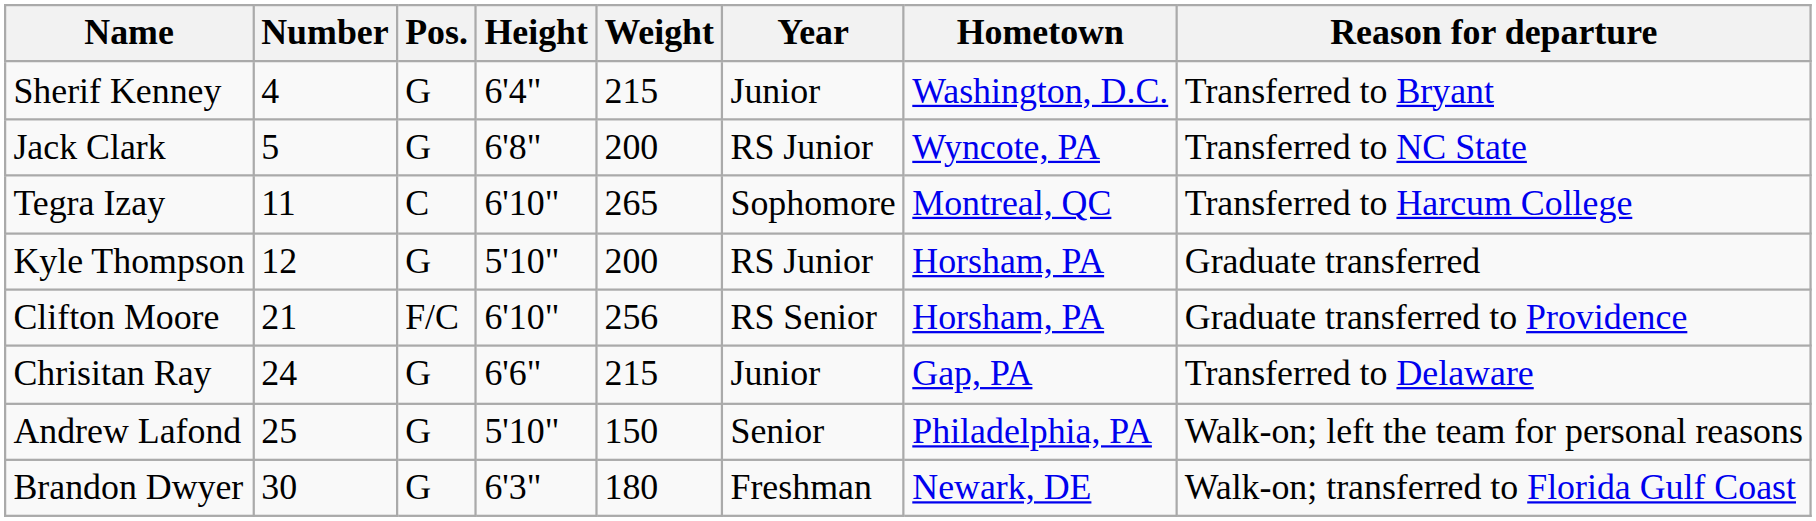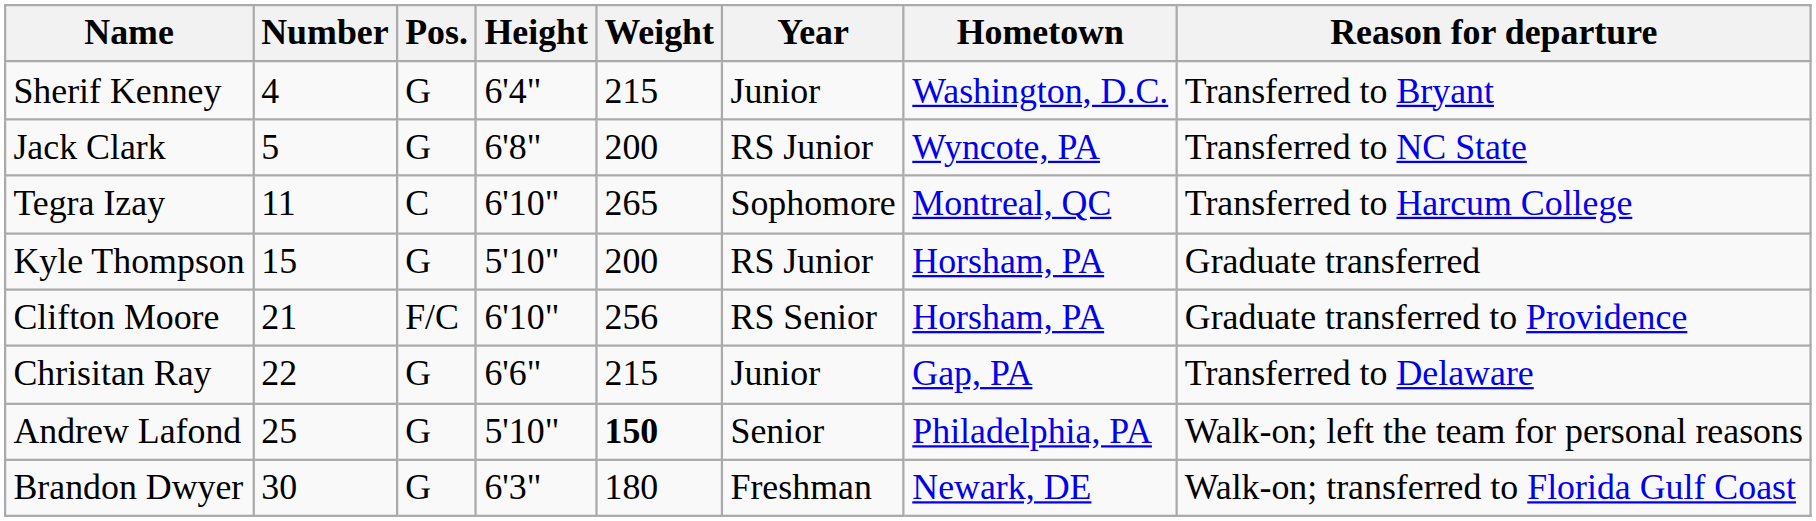 <table class="wikitable sortable" border="1">
 <tr>
 <th>Name</th>
 <th>Number</th>
 <th>Pos.</th>
 <th>Height</th>
 <th>Weight</th>
 <th>Year</th>
 <th>Hometown</th>
 <th class="unsortable">Reason for departure</th>
 </tr>
 <tr>
 <td>Sherif Kenney</td>
 <td>4</td>
 <td>G</td>
 <td>6'4"</td>
 <td>215</td>
 <td>Junior</td>
 <td><a href='#'>Washington, D.C.</a></td>
 <td>Transferred to <a href='#'>Bryant</a></td>
 </tr>
 <tr>
 <td>Jack Clark</td>
 <td>5</td>
 <td>G</td>
 <td>6'8"</td>
 <td>200</td>
 <td>RS Junior</td>
 <td><a href='#'>Wyncote, PA</a></td>
 <td>Transferred to <a href='#'>NC State</a></td>
 </tr>
 <tr>
 <td>Tegra Izay</td>
 <td>11</td>
 <td>C</td>
 <td>6'10"</td>
 <td>265</td>
 <td>Sophomore</td>
 <td><a href='#'>Montreal, QC</a></td>
 <td>Transferred to <a href='#'>Harcum College</a></td>
 </tr>
 <tr>
 <td>Kyle Thompson</td>
-<td>12</td>
+<td>15</td>
 <td>G</td>
 <td>5'10"</td>
 <td>200</td>
 <td>RS Junior</td>
 <td><a href='#'>Horsham, PA</a></td>
 <td>Graduate transferred</td>
 </tr>
 <tr>
 <td>Clifton Moore</td>
 <td>21</td>
 <td>F/C</td>
 <td>6'10"</td>
 <td>256</td>
 <td>RS Senior</td>
 <td><a href='#'>Horsham, PA</a></td>
 <td>Graduate transferred to <a href='#'>Providence</a></td>
 </tr>
 <tr>
 <td>Chrisitan Ray</td>
-<td>24</td>
+<td>22</td>
 <td>G</td>
 <td>6'6"</td>
 <td>215</td>
 <td>Junior</td>
 <td><a href='#'>Gap, PA</a></td>
 <td>Transferred to <a href='#'>Delaware</a></td>
 </tr>
 <tr>
 <td>Andrew Lafond</td>
 <td>25</td>
 <td>G</td>
 <td>5'10"</td>
-<td>150</td>
+<td><strong>150</strong></td>
 <td>Senior</td>
 <td><a href='#'>Philadelphia, PA</a></td>
 <td>Walk-on; left the team for personal reasons</td>
 </tr>
 <tr>
 <td>Brandon Dwyer</td>
 <td>30</td>
 <td>G</td>
 <td>6'3"</td>
 <td>180</td>
 <td>Freshman</td>
 <td><a href='#'>Newark, DE</a></td>
 <td>Walk-on; transferred to <a href='#'>Florida Gulf Coast</a></td>
 </tr>
 </table>
